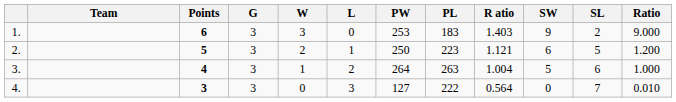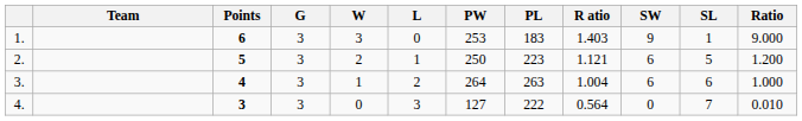 <table class=wikitable style="text-align:center">
 <tr style="background: #DCDCDC">
 <th width="25"></th>
 <th width="200">Team</th>
 <th width="60">Points</th>
 <th width="60">G</th>
 <th width="60">W</th>
 <th width="60">L</th>
 <th width="60">PW</th>
 <th width="60">PL</th>
 <th width="60">R atio</th>
 <th width="60">SW</th>
 <th width="60">SL</th>
 <th width="60">Ratio</th>
 </tr>
 <tr>
 <td>1.</td>
 <td align=left></td>
 <td><strong>6</strong></td>
 <td>3</td>
 <td>3</td>
 <td>0</td>
 <td>253</td>
 <td>183</td>
 <td>1.403</td>
 <td>9</td>
-<td>2</td>
+<td>1</td>
 <td>9.000</td>
 </tr>
 <tr>
 <td>2.</td>
 <td align=left></td>
 <td><strong>5</strong></td>
 <td>3</td>
 <td>2</td>
 <td>1</td>
 <td>250</td>
 <td>223</td>
 <td>1.121</td>
 <td>6</td>
 <td>5</td>
 <td>1.200</td>
 </tr>
 <tr>
 <td>3.</td>
 <td align=left></td>
 <td><strong>4</strong></td>
 <td>3</td>
 <td>1</td>
 <td>2</td>
 <td>264</td>
 <td>263</td>
 <td>1.004</td>
-<td>5</td>
+<td>6</td>
 <td>6</td>
 <td>1.000</td>
 </tr>
 <tr>
 <td>4.</td>
 <td align=left></td>
 <td><strong>3</strong></td>
 <td>3</td>
 <td>0</td>
 <td>3</td>
 <td>127</td>
 <td>222</td>
 <td>0.564</td>
 <td>0</td>
 <td>7</td>
 <td>0.010</td>
 </tr>
 </table>
